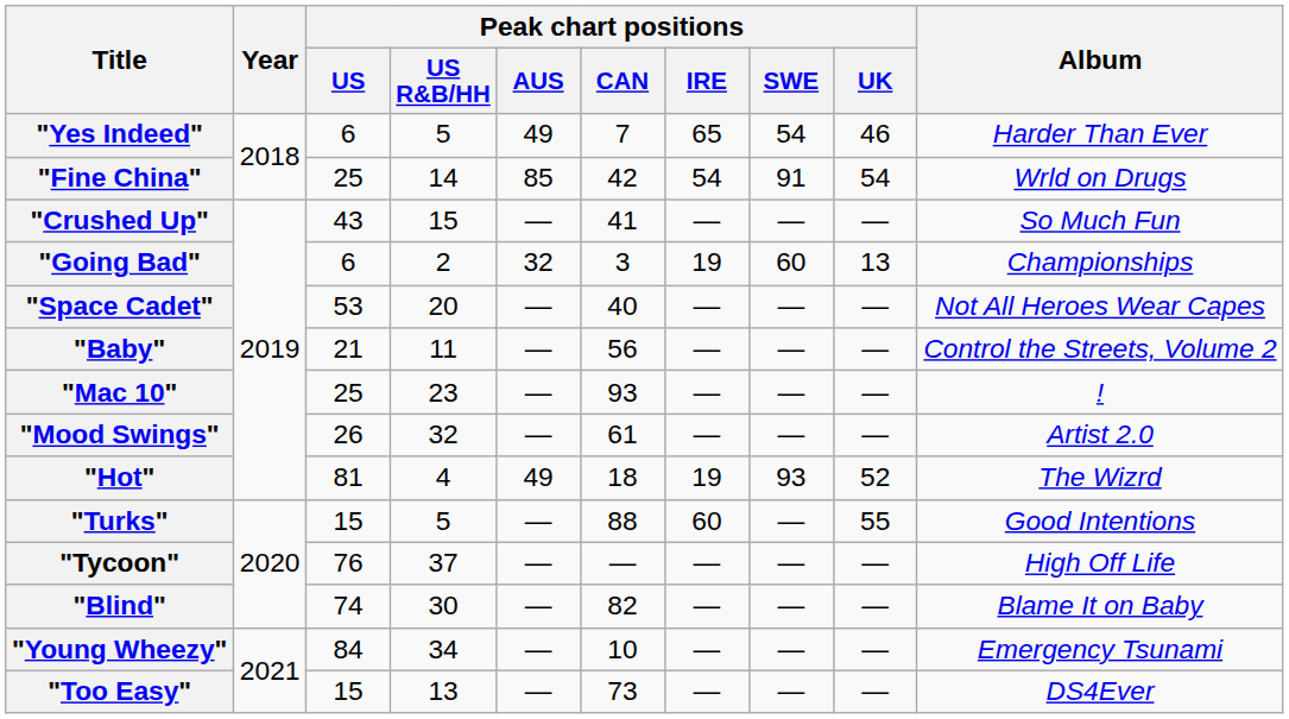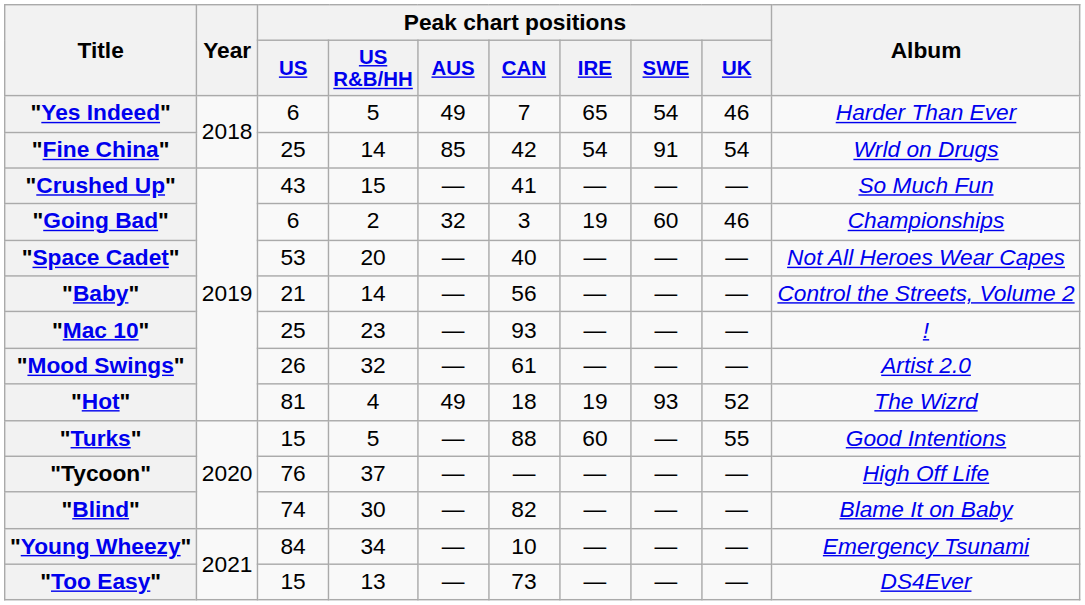 <table class="wikitable plainrowheaders" style="text-align: center;">
 <tr>
 <th rowspan="2">Title</th>
 <th rowspan="2">Year</th>
 <th colspan="7">Peak chart positions</th>
 <th rowspan="2">Album</th>
 </tr>
 <tr>
 <th scope="col" style="width:3em;font-size:90%;"><a href='#'>US</a></th>
 <th scope="col" style="width:3em;font-size:90%;"><a href='#'>US</a><br><a href='#'>R&B/HH</a></th>
 <th scope="col" style="width:3em;font-size:90%;"><a href='#'>AUS</a></th>
 <th scope="col" style="width:3em;font-size:90%;"><a href='#'>CAN</a></th>
 <th scope="col" style="width:3em;font-size:90%;"><a href='#'>IRE</a></th>
 <th scope="col" style="width:3em;font-size:90%;"><a href='#'>SWE</a></th>
 <th scope="col" style="width:3em;font-size:90%;"><a href='#'>UK</a></th>
 </tr>
 <tr>
 <th scope="row">"<a href='#'>Yes Indeed</a>"<br></th>
 <td rowspan="2">2018</td>
 <td>6</td>
 <td>5</td>
 <td>49</td>
 <td>7</td>
 <td>65</td>
 <td>54</td>
 <td>46</td>
 <td><em><a href='#'>Harder Than Ever</a></em></td>
 </tr>
 <tr>
 <th scope="row">"<a href='#'>Fine China</a>"<br></th>
 <td>25</td>
 <td>14</td>
 <td>85</td>
 <td>42</td>
 <td>54</td>
 <td>91</td>
 <td>54</td>
 <td><em><a href='#'>Wrld on Drugs</a></em></td>
 </tr>
 <tr>
 <th scope="row">"<a href='#'>Crushed Up</a>"<br></th>
 <td rowspan="7">2019</td>
 <td>43</td>
 <td>15</td>
 <td>—</td>
 <td>41</td>
 <td>—</td>
 <td>—</td>
 <td>—</td>
 <td><em><a href='#'>So Much Fun</a></em></td>
 </tr>
 <tr>
 <th scope="row">"<a href='#'>Going Bad</a>"<br></th>
 <td>6</td>
 <td>2</td>
 <td>32</td>
 <td>3</td>
 <td>19</td>
 <td>60</td>
-<td>13</td>
+<td>46</td>
 <td><em><a href='#'>Championships</a></em></td>
 </tr>
 <tr>
 <th scope="row">"<a href='#'>Space Cadet</a>"<br></th>
 <td>53</td>
 <td>20</td>
 <td>—</td>
 <td>40</td>
 <td>—</td>
 <td>—</td>
 <td>—</td>
 <td><em><a href='#'>Not All Heroes Wear Capes</a></em></td>
 </tr>
 <tr>
 <th scope="row">"<a href='#'>Baby</a>"<br></th>
 <td>21</td>
-<td>11</td>
+<td>14</td>
 <td>—</td>
 <td>56</td>
 <td>—</td>
 <td>—</td>
 <td>—</td>
 <td><em><a href='#'>Control the Streets, Volume 2</a></em></td>
 </tr>
 <tr>
 <th scope="row">"<a href='#'>Mac 10</a>"<br></th>
 <td>25</td>
 <td>23</td>
 <td>—</td>
 <td>93</td>
 <td>—</td>
 <td>—</td>
 <td>—</td>
 <td><em><a href='#'>!</a></em></td>
 </tr>
 <tr>
 <th scope="row">"<a href='#'>Mood Swings</a>"<br></th>
 <td>26</td>
 <td>32</td>
 <td>—</td>
 <td>61</td>
 <td>—</td>
 <td>—</td>
 <td>—</td>
 <td><em><a href='#'>Artist 2.0</a></em></td>
 </tr>
 <tr>
 <th scope="row">"<a href='#'>Hot</a>"<br></th>
 <td>81</td>
 <td>4</td>
 <td>49</td>
 <td>18</td>
 <td>19</td>
 <td>93</td>
 <td>52</td>
 <td><em><a href='#'>The Wizrd</a></em></td>
 </tr>
 <tr>
 <th scope="row">"<a href='#'>Turks</a>"<br></th>
 <td rowspan="3">2020</td>
 <td>15</td>
 <td>5</td>
 <td>—</td>
 <td>88</td>
 <td>60</td>
 <td>—</td>
 <td>55</td>
 <td><em><a href='#'>Good Intentions</a></em></td>
 </tr>
 <tr>
 <th scope="row">"Tycoon"<br></th>
 <td>76</td>
 <td>37</td>
 <td>—</td>
 <td>—</td>
 <td>—</td>
 <td>—</td>
 <td>—</td>
 <td><em><a href='#'>High Off Life</a> </em></td>
 </tr>
 <tr>
 <th scope="row">"<a href='#'>Blind</a>"<br></th>
 <td>74</td>
 <td>30</td>
 <td>—</td>
 <td>82</td>
 <td>—</td>
 <td>—</td>
 <td>—</td>
 <td><em><a href='#'>Blame It on Baby</a></em></td>
 </tr>
 <tr>
 <th scope="row">"<a href='#'>Young Wheezy</a>"<br></th>
 <td rowspan="2">2021</td>
 <td>84</td>
 <td>34</td>
 <td>—</td>
 <td>10</td>
 <td>—</td>
 <td>—</td>
 <td>—</td>
 <td><em><a href='#'>Emergency Tsunami</a> </em></td>
 </tr>
 <tr>
 <th scope="row">"<a href='#'>Too Easy</a>"<br></th>
 <td>15</td>
 <td>13</td>
 <td>—</td>
 <td>73</td>
 <td>—</td>
 <td>—</td>
 <td>—</td>
 <td><em><a href='#'>DS4Ever</a></em></td>
 </tr>
 </table>
